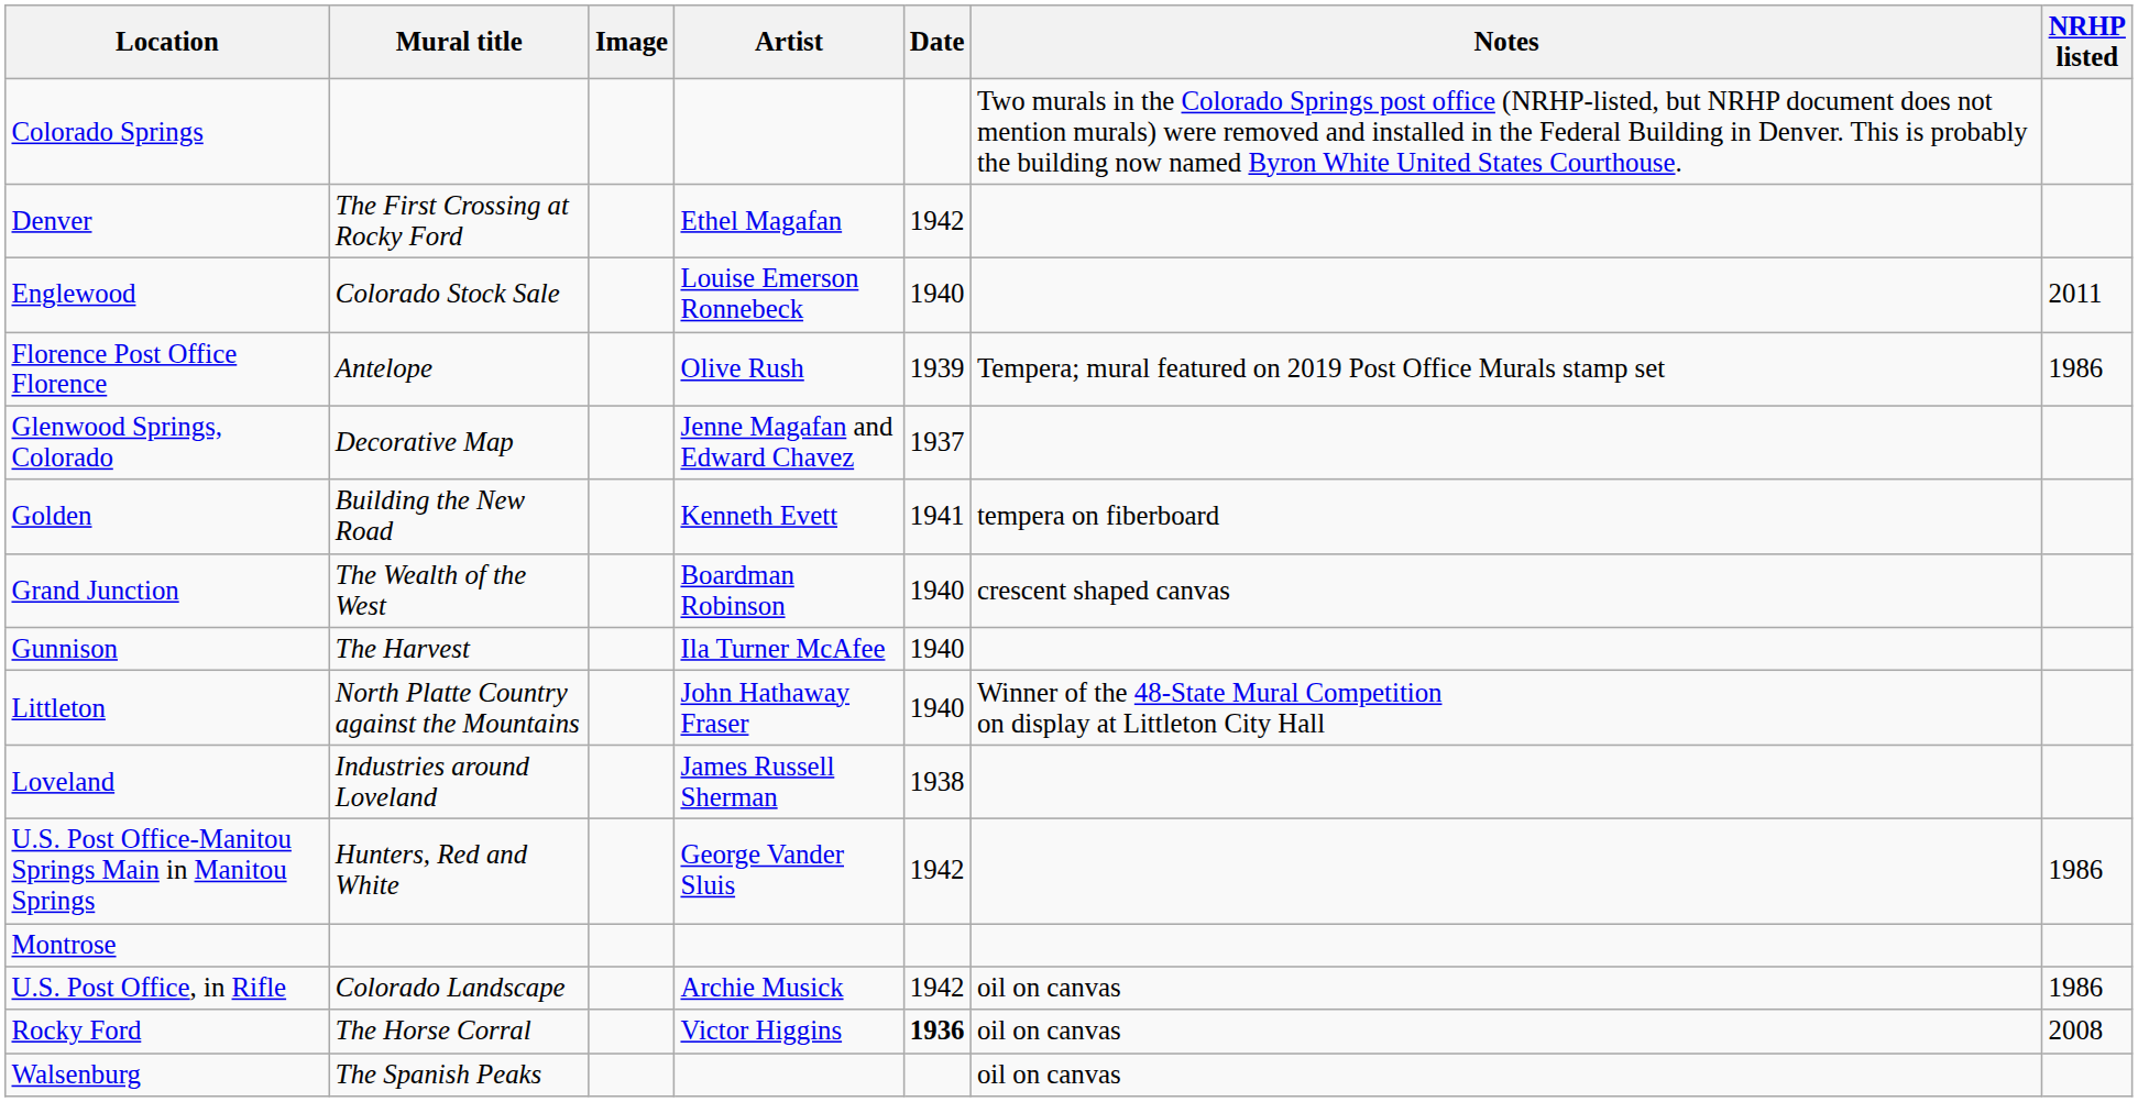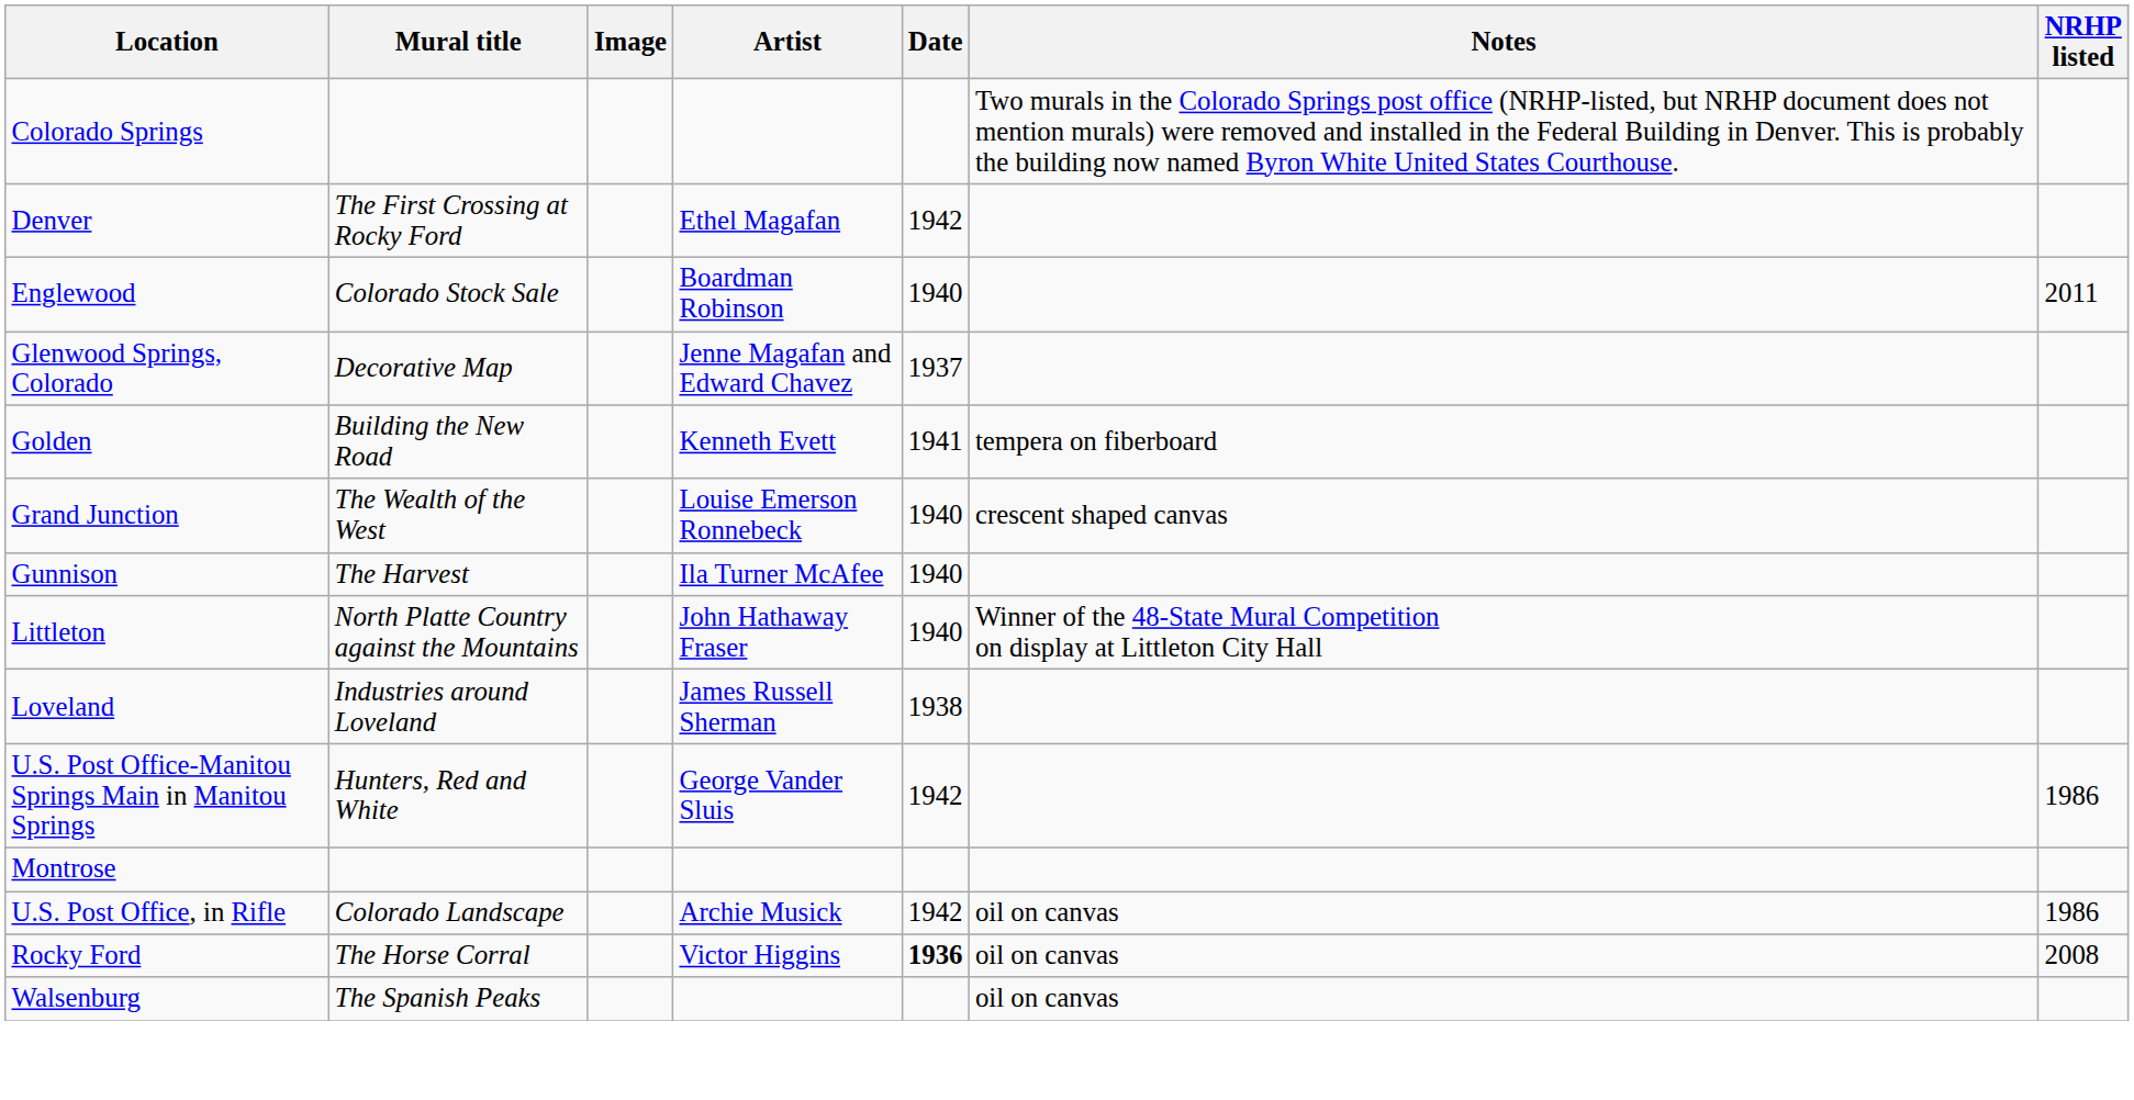 <table class="wikitable sortable">
 <tr>
 <th>Location</th>
 <th>Mural title</th>
 <th>Image</th>
 <th>Artist</th>
 <th>Date</th>
 <th>Notes</th>
 <th><a href='#'>NRHP</a><br>listed</th>
 </tr>
 <tr>
 <td><a href='#'>Colorado Springs</a></td>
 <td></td>
 <td></td>
 <td></td>
 <td></td>
 <td>Two murals in the <a href='#'>Colorado Springs post office</a> (NRHP-listed, but NRHP document does not mention murals) were removed and installed in the Federal Building in Denver.  This is probably the building now named <a href='#'>Byron White United States Courthouse</a>.</td>
 <td></td>
 </tr>
 <tr>
 <td><a href='#'>Denver</a></td>
 <td><em>The First Crossing at Rocky Ford</em></td>
 <td></td>
 <td><a href='#'>Ethel Magafan</a></td>
 <td>1942</td>
 <td></td>
 <td></td>
 </tr>
 <tr>
 <td><a href='#'>Englewood</a></td>
 <td><em>Colorado Stock Sale</em></td>
 <td></td>
-<td><a href='#'>Louise Emerson Ronnebeck</a></td>
+<td><a href='#'>Boardman Robinson</a></td>
 <td>1940</td>
 <td></td>
 <td>2011</td>
-</tr>
-<tr>
-<td><a href='#'>Florence Post Office</a><br><a href='#'>Florence</a></td>
-<td><em>Antelope</em></td>
-<td></td>
-<td><a href='#'>Olive Rush</a></td>
-<td>1939</td>
-<td>Tempera; mural featured on 2019 Post Office Murals stamp set</td>
-<td>1986</td>
 </tr>
 <tr>
 <td><a href='#'>Glenwood Springs, Colorado</a></td>
 <td><em>Decorative Map</em></td>
 <td></td>
 <td><a href='#'>Jenne Magafan</a> and <a href='#'>Edward Chavez</a></td>
 <td>1937</td>
 <td></td>
 <td></td>
 </tr>
 <tr>
 <td><a href='#'>Golden</a></td>
 <td><em>Building the New Road</em></td>
 <td></td>
 <td><a href='#'>Kenneth Evett</a></td>
 <td>1941</td>
 <td>tempera on fiberboard</td>
 <td></td>
 </tr>
 <tr>
 <td><a href='#'>Grand Junction</a></td>
 <td><em>The Wealth of the West</em></td>
 <td></td>
-<td><a href='#'>Boardman Robinson</a></td>
+<td><a href='#'>Louise Emerson Ronnebeck</a></td>
 <td>1940</td>
 <td>crescent shaped canvas</td>
 <td></td>
 </tr>
 <tr>
 <td><a href='#'>Gunnison</a></td>
 <td><em>The Harvest</em></td>
 <td></td>
 <td><a href='#'>Ila Turner McAfee</a></td>
 <td>1940</td>
 <td></td>
 <td></td>
 </tr>
 <tr>
 <td><a href='#'>Littleton</a></td>
 <td><em>North Platte Country against the Mountains</em></td>
 <td></td>
 <td><a href='#'>John Hathaway Fraser</a></td>
 <td>1940</td>
 <td>Winner of the <a href='#'>48-State Mural Competition</a><br>on display at Littleton City Hall</td>
 <td></td>
 </tr>
 <tr>
 <td><a href='#'>Loveland</a></td>
 <td><em>Industries around Loveland</em></td>
 <td></td>
 <td><a href='#'>James Russell Sherman</a></td>
 <td>1938</td>
 <td></td>
 <td></td>
 </tr>
 <tr>
 <td><a href='#'>U.S. Post Office-Manitou Springs Main</a> in <a href='#'>Manitou Springs</a></td>
 <td><em>Hunters, Red and White</em></td>
 <td></td>
 <td><a href='#'>George Vander Sluis</a></td>
 <td>1942</td>
 <td></td>
 <td>1986</td>
 </tr>
 <tr>
 <td><a href='#'>Montrose</a></td>
 <td></td>
 <td></td>
 <td></td>
 <td></td>
 <td></td>
 <td></td>
 </tr>
 <tr>
 <td><a href='#'>U.S. Post Office</a>, in <a href='#'>Rifle</a></td>
 <td><em>Colorado Landscape</em></td>
 <td></td>
 <td><a href='#'>Archie Musick</a></td>
 <td>1942</td>
 <td>oil on canvas</td>
 <td>1986</td>
 </tr>
 <tr>
 <td><a href='#'>Rocky Ford</a></td>
 <td><em>The Horse Corral</em></td>
 <td></td>
 <td><a href='#'>Victor Higgins</a></td>
 <td><strong>1936</strong></td>
 <td>oil on canvas</td>
 <td>2008</td>
 </tr>
 <tr>
 <td><a href='#'>Walsenburg</a></td>
 <td><em>The Spanish Peaks</em></td>
 <td></td>
 <td></td>
 <td></td>
 <td>oil on canvas</td>
 <td></td>
 </tr>
 </table>
